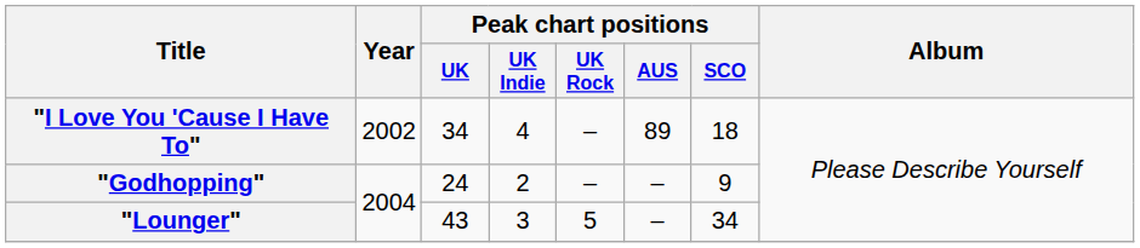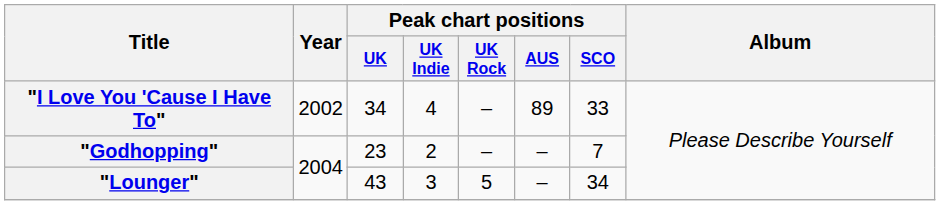 <table class="wikitable plainrowheaders" style="text-align:center">
 <tr>
 <th scope="col" rowspan="2" style="width:14em;">Title</th>
 <th scope="col" rowspan="2">Year</th>
 <th scope="col" colspan="5">Peak chart positions</th>
 <th scope="col" rowspan="2" style="width:15em;">Album</th>
 </tr>
 <tr>
 <th scope="col" style="width:3em;font-size:80%;"><a href='#'>UK</a><br></th>
 <th scope="col" style="width:3em;font-size:80%;"><a href='#'>UK<br>Indie</a><br></th>
 <th scope="col" style="width:3em;font-size:80%;"><a href='#'>UK<br>Rock</a><br></th>
 <th scope="col" style="width:3em;font-size:80%;"><a href='#'>AUS</a><br></th>
 <th scope="col" style="width:3em;font-size:80%;"><a href='#'>SCO</a><br></th>
 </tr>
 <tr>
 <th scope="row">"<a href='#'>I Love You 'Cause I Have To</a>"</th>
 <td rowspan="1">2002</td>
 <td>34</td>
 <td>4</td>
 <td>–</td>
 <td>89</td>
-<td>18</td>
+<td>33</td>
 <td rowspan="3"><em>Please Describe Yourself</em></td>
 </tr>
 <tr>
 <th scope="row">"<a href='#'>Godhopping</a>"</th>
 <td rowspan="2">2004</td>
-<td>24</td>
+<td>23</td>
 <td>2</td>
 <td>–</td>
 <td>–</td>
-<td>9</td>
+<td>7</td>
 </tr>
 <tr>
 <th scope="row">"<a href='#'>Lounger</a>"</th>
 <td>43</td>
 <td>3</td>
 <td>5</td>
 <td>–</td>
 <td>34</td>
 </tr>
 <tr>
 </tr>
 </table>
